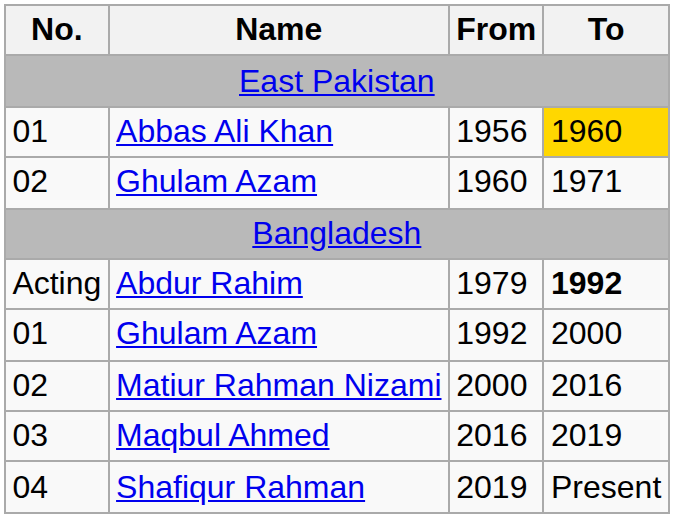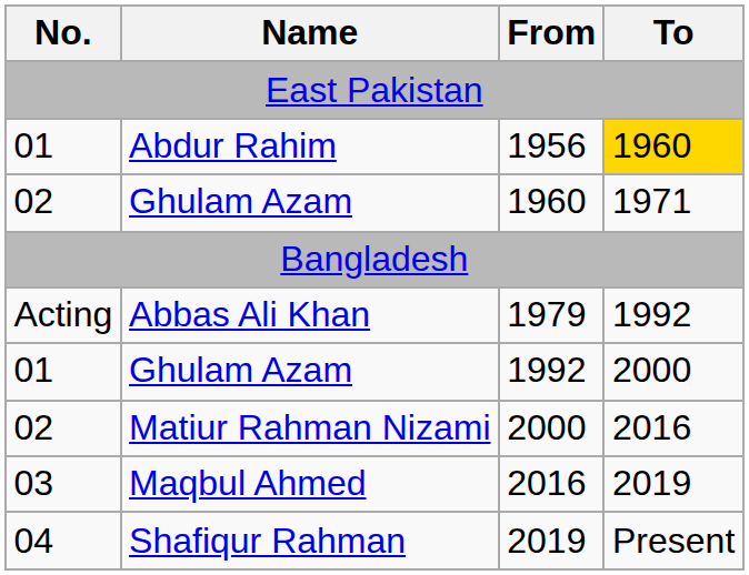 <table class="wikitable">
 <tr>
 <th align=center>No.</th>
 <th align=center>Name</th>
 <th align=center>From</th>
 <th align=center>To</th>
 </tr>
 <tr>
 <td colspan=8 style="background:#B9B9B9; text-align:center;"><a href='#'>East Pakistan</a></td>
 </tr>
 <tr>
 <td>01</td>
-<td><a href='#'>Abbas Ali Khan</a></td>
+<td><a href='#'>Abdur Rahim</a></td>
 <td>1956</td>
 <td style="background: gold;">1960</td>
 </tr>
 <tr>
 <td>02</td>
 <td><a href='#'>Ghulam Azam</a></td>
 <td>1960</td>
 <td>1971</td>
 </tr>
 <tr>
 <td colspan=8 style="background:#B9B9B9; text-align:center;"><a href='#'>Bangladesh</a></td>
 </tr>
 <tr>
 <td>Acting</td>
-<td><a href='#'>Abdur Rahim</a></td>
+<td><a href='#'>Abbas Ali Khan</a></td>
 <td>1979</td>
-<td><strong>1992</strong></td>
+<td>1992</td>
 </tr>
 <tr>
 <td>01</td>
 <td><a href='#'>Ghulam Azam</a></td>
 <td>1992</td>
 <td>2000</td>
 </tr>
 <tr>
 <td>02</td>
 <td><a href='#'>Matiur Rahman Nizami</a></td>
 <td>2000</td>
 <td>2016</td>
 </tr>
 <tr>
 <td>03</td>
 <td><a href='#'>Maqbul Ahmed</a></td>
 <td>2016</td>
 <td>2019</td>
 </tr>
 <tr>
 <td>04</td>
 <td><a href='#'>Shafiqur Rahman</a></td>
 <td>2019</td>
 <td>Present</td>
 </tr>
 </table>
